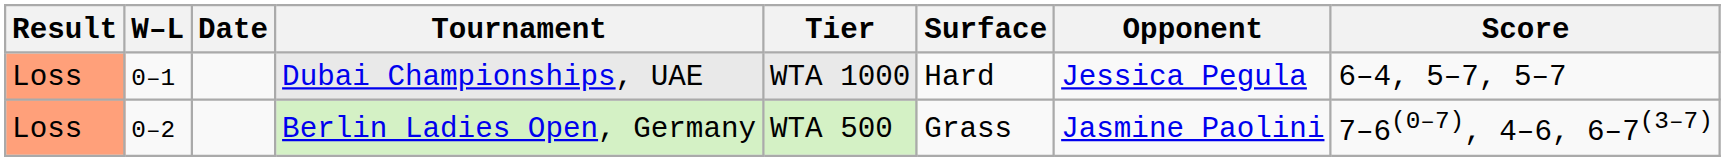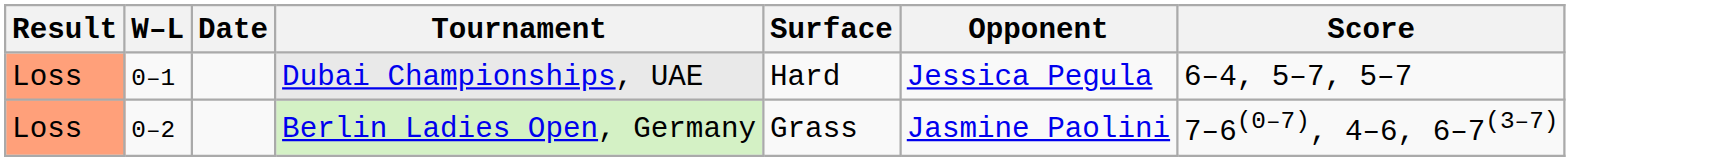 <table class="sortable wikitable">
 <tr>
 <th>Result</th>
 <th class="unsortable">W–L</th>
 <th>Date</th>
 <th>Tournament</th>
-<th>Tier</th>
 <th>Surface</th>
 <th>Opponent</th>
 <th class="unsortable">Score</th>
 </tr>
 <tr>
 <td bgcolor=ffa07a>Loss</td>
 <td><small>0–1</small></td>
 <td><a href='#'></a></td>
 <td style="background:#e9e9e9;"><a href='#'>Dubai Championships</a>, UAE</td>
-<td style="background:#e9e9e9;">WTA 1000</td>
 <td>Hard</td>
 <td> <a href='#'>Jessica Pegula</a></td>
 <td>6–4, 5–7, 5–7</td>
 </tr>
 <tr>
 <td bgcolor=ffa07a>Loss</td>
 <td><small>0–2</small></td>
 <td><a href='#'></a></td>
 <td style="background:#d4f1c5;"><a href='#'>Berlin Ladies Open</a>, Germany</td>
-<td style="background:#d4f1c5;">WTA 500</td>
 <td>Grass</td>
 <td> <a href='#'>Jasmine Paolini</a></td>
 <td>7–6<sup>(0–7)</sup>, 4–6, 6–7<sup>(3–7)</sup></td>
 </tr>
 </table>
